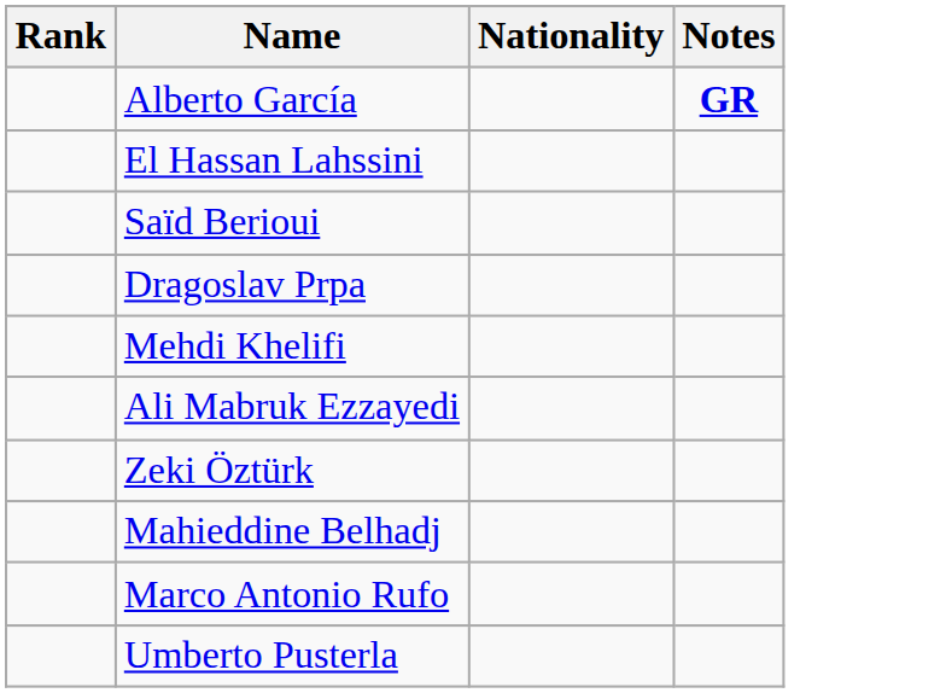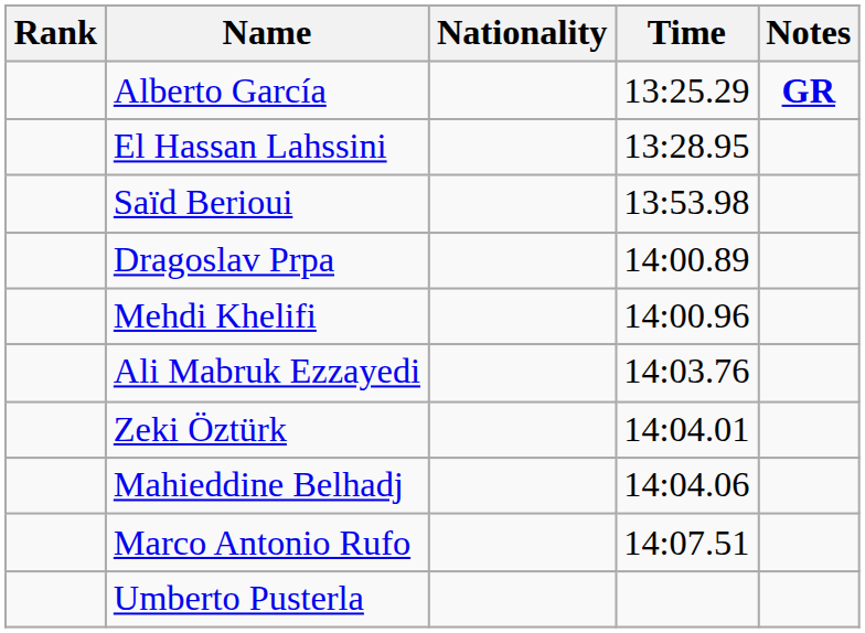 <table class="wikitable sortable" style="text-align:center">
 <tr>
 <th>Rank</th>
 <th>Name</th>
 <th>Nationality</th>
+<th>Time</th>
 <th>Notes</th>
 </tr>
 <tr>
 <td></td>
 <td align=left><a href='#'>Alberto García</a></td>
 <td align=left></td>
+<td>13:25.29</td>
 <td><strong><a href='#'>GR</a></strong></td>
 </tr>
 <tr>
 <td></td>
 <td align=left><a href='#'>El Hassan Lahssini</a></td>
 <td align=left></td>
+<td>13:28.95</td>
 <td></td>
 </tr>
 <tr>
 <td></td>
 <td align=left><a href='#'>Saïd Berioui</a></td>
 <td align=left></td>
+<td>13:53.98</td>
 <td></td>
 </tr>
 <tr>
 <td></td>
 <td align=left><a href='#'>Dragoslav Prpa</a></td>
 <td align=left></td>
+<td>14:00.89</td>
 <td></td>
 </tr>
 <tr>
 <td></td>
 <td align=left><a href='#'>Mehdi Khelifi</a></td>
 <td align=left></td>
+<td>14:00.96</td>
 <td></td>
 </tr>
 <tr>
 <td></td>
 <td align=left><a href='#'>Ali Mabruk Ezzayedi</a></td>
 <td align=left></td>
+<td>14:03.76</td>
 <td></td>
 </tr>
 <tr>
 <td></td>
 <td align=left><a href='#'>Zeki Öztürk</a></td>
 <td align=left></td>
+<td>14:04.01</td>
 <td></td>
 </tr>
 <tr>
 <td></td>
 <td align=left><a href='#'>Mahieddine Belhadj</a></td>
 <td align=left></td>
+<td>14:04.06</td>
 <td></td>
 </tr>
 <tr>
 <td></td>
 <td align=left><a href='#'>Marco Antonio Rufo</a></td>
 <td align=left></td>
+<td>14:07.51</td>
 <td></td>
 </tr>
 <tr>
 <td></td>
 <td align=left><a href='#'>Umberto Pusterla</a></td>
 <td align=left></td>
 <td></td>
+<td></td>
 </tr>
 </table>
